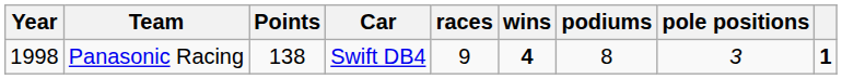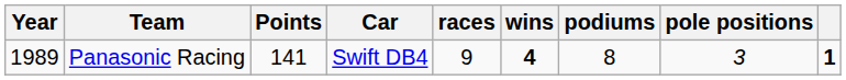 <table class="wikitable" style="text-align:center; font-size:90%">
 <tr>
 <th>Year</th>
 <th>Team</th>
 <th>Points</th>
 <th>Car</th>
 <th>races</th>
 <th>wins</th>
 <th>podiums</th>
 <th>pole positions</th>
 <th></th>
 </tr>
 <tr>
-<td>1998</td>
+<td>1989</td>
 <td align="left"><a href='#'>Panasonic</a> Racing</td>
-<td>138</td>
+<td>141</td>
 <td align="left"><a href='#'>Swift DB4</a></td>
 <td>9</td>
 <td><strong>4</strong></td>
 <td>8</td>
 <td><em>3</em></td>
 <td><strong>1</strong></td>
 </tr>
 </table>
